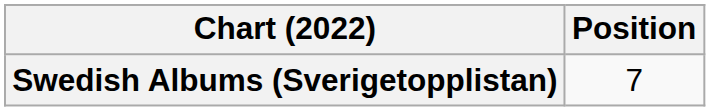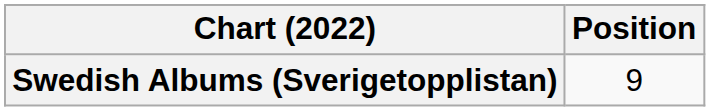 <table class="wikitable plainrowheaders" style="text-align:center">
 <tr>
 <th scope="col">Chart (2022)</th>
 <th scope="col">Position</th>
 </tr>
 <tr>
 <th scope="row">Swedish Albums (Sverigetopplistan)</th>
-<td>7</td>
+<td>9</td>
 </tr>
 </table>
